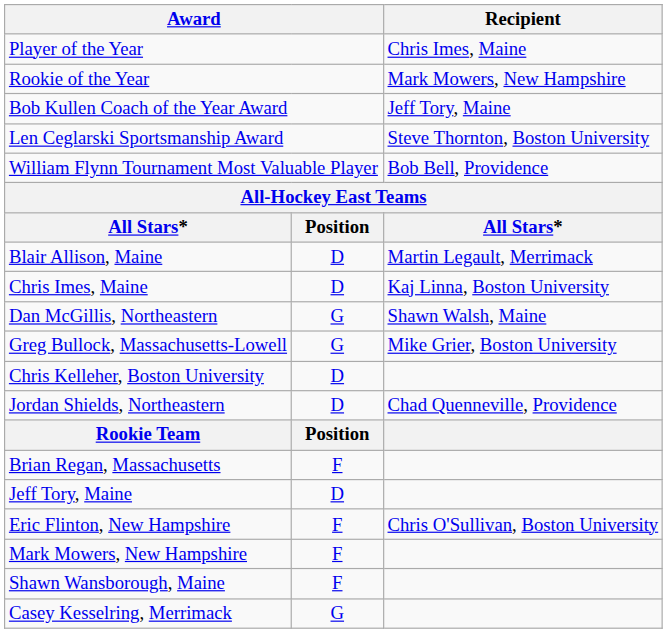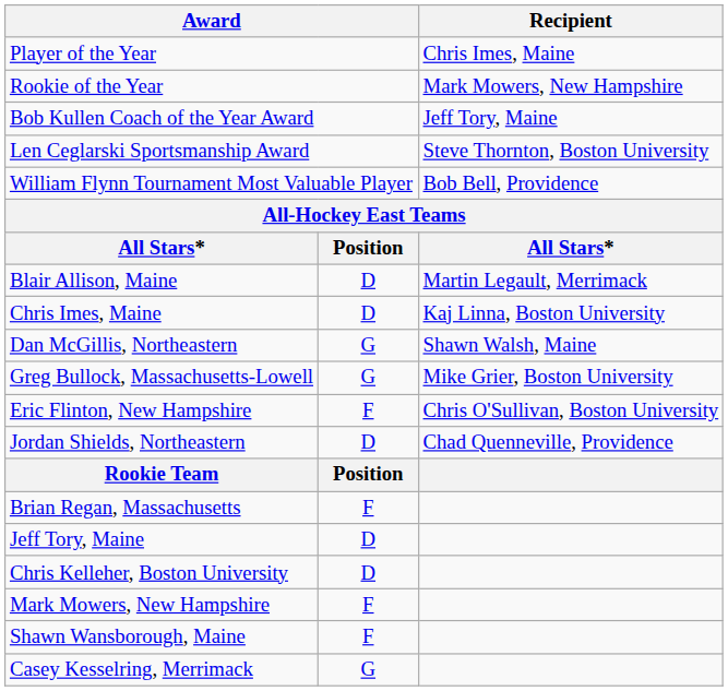 <table class="wikitable">
 <tr>
 <th colspan=2><a href='#'>Award</a></th>
 <th>Recipient</th>
 </tr>
 <tr>
 <td colspan=2><a href='#'>Player of the Year</a></td>
 <td><a href='#'>Chris Imes</a>, <a href='#'>Maine</a></td>
 </tr>
 <tr>
 <td colspan=2><a href='#'>Rookie of the Year</a></td>
 <td><a href='#'>Mark Mowers</a>, <a href='#'>New Hampshire</a></td>
 </tr>
 <tr>
 <td colspan=2><a href='#'>Bob Kullen Coach of the Year Award</a></td>
 <td><a href='#'>Jeff Tory</a>, <a href='#'>Maine</a></td>
 </tr>
 <tr>
 <td colspan=2><a href='#'>Len Ceglarski Sportsmanship Award</a></td>
 <td><a href='#'>Steve Thornton</a>, <a href='#'>Boston University</a></td>
 </tr>
 <tr>
 <td colspan=2><a href='#'>William Flynn Tournament Most Valuable Player</a></td>
 <td><a href='#'>Bob Bell</a>, <a href='#'>Providence</a></td>
 </tr>
 <tr>
 <th colspan=3><a href='#'>All-Hockey East Teams</a></th>
 </tr>
 <tr>
 <th><a href='#'>All Stars</a>*</th>
 <th>  Position  </th>
 <th><a href='#'>All Stars</a>*</th>
 </tr>
 <tr>
 <td><a href='#'>Blair Allison</a>, <a href='#'>Maine</a></td>
 <td align=center><a href='#'>D</a></td>
 <td><a href='#'>Martin Legault</a>, <a href='#'>Merrimack</a></td>
 </tr>
 <tr>
 <td><a href='#'>Chris Imes</a>, <a href='#'>Maine</a></td>
 <td align=center><a href='#'>D</a></td>
 <td><a href='#'>Kaj Linna</a>, <a href='#'>Boston University</a></td>
 </tr>
 <tr>
 <td><a href='#'>Dan McGillis</a>, <a href='#'>Northeastern</a></td>
 <td align=center><a href='#'>G</a></td>
 <td><a href='#'>Shawn Walsh</a>, <a href='#'>Maine</a></td>
 </tr>
 <tr>
 <td><a href='#'>Greg Bullock</a>, <a href='#'>Massachusetts-Lowell</a></td>
 <td align=center><a href='#'>G</a></td>
 <td><a href='#'>Mike Grier</a>, <a href='#'>Boston University</a></td>
 </tr>
 <tr>
-<td><a href='#'>Chris Kelleher</a>, <a href='#'>Boston University</a></td>
-<td align=center><a href='#'>D</a></td>
-<td></td>
+<td><a href='#'>Eric Flinton</a>, <a href='#'>New Hampshire</a></td>
+<td align=center><a href='#'>F</a></td>
+<td><a href='#'>Chris O'Sullivan</a>, <a href='#'>Boston University</a></td>
 </tr>
 <tr>
 <td><a href='#'>Jordan Shields</a>, <a href='#'>Northeastern</a></td>
 <td align=center><a href='#'>D</a></td>
 <td><a href='#'>Chad Quenneville</a>, <a href='#'>Providence</a></td>
 </tr>
 <tr>
 <th><a href='#'>Rookie Team</a></th>
 <th>  Position  </th>
 <th></th>
 </tr>
 <tr>
 <td><a href='#'>Brian Regan</a>, <a href='#'>Massachusetts</a></td>
 <td align=center><a href='#'>F</a></td>
 <td></td>
 </tr>
 <tr>
 <td><a href='#'>Jeff Tory</a>, <a href='#'>Maine</a></td>
 <td align=center><a href='#'>D</a></td>
 <td></td>
 </tr>
 <tr>
-<td><a href='#'>Eric Flinton</a>, <a href='#'>New Hampshire</a></td>
-<td align=center><a href='#'>F</a></td>
-<td><a href='#'>Chris O'Sullivan</a>, <a href='#'>Boston University</a></td>
+<td><a href='#'>Chris Kelleher</a>, <a href='#'>Boston University</a></td>
+<td align=center><a href='#'>D</a></td>
+<td></td>
 </tr>
 <tr>
 <td><a href='#'>Mark Mowers</a>, <a href='#'>New Hampshire</a></td>
 <td align=center><a href='#'>F</a></td>
 <td></td>
 </tr>
 <tr>
 <td><a href='#'>Shawn Wansborough</a>, <a href='#'>Maine</a></td>
 <td align=center><a href='#'>F</a></td>
 <td></td>
 </tr>
 <tr>
 <td><a href='#'>Casey Kesselring</a>, <a href='#'>Merrimack</a></td>
 <td align=center><a href='#'>G</a></td>
 <td></td>
 </tr>
 </table>
